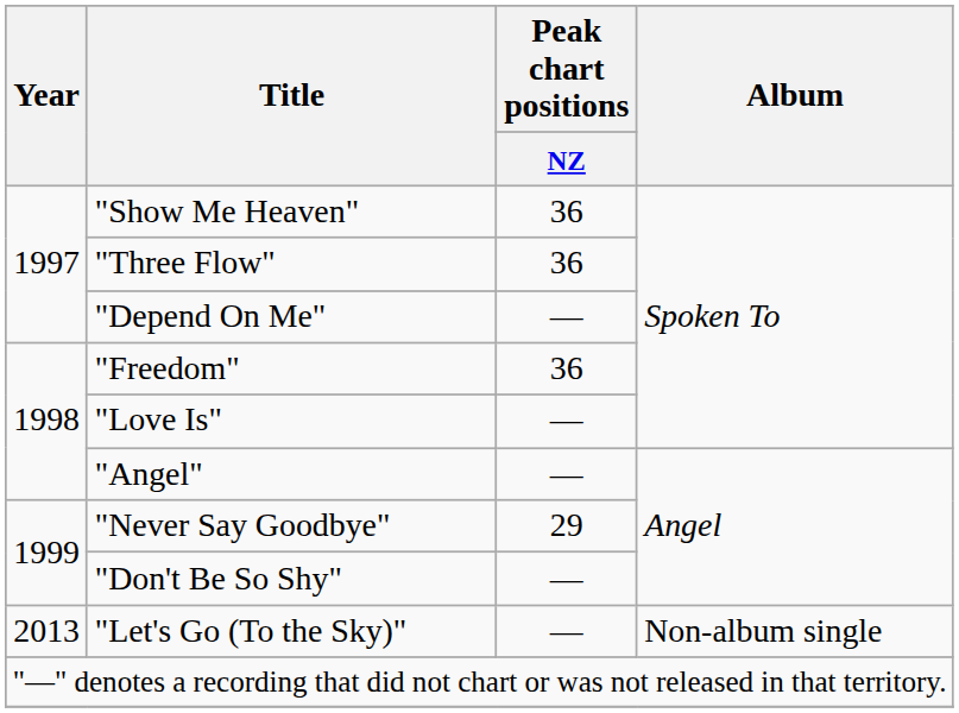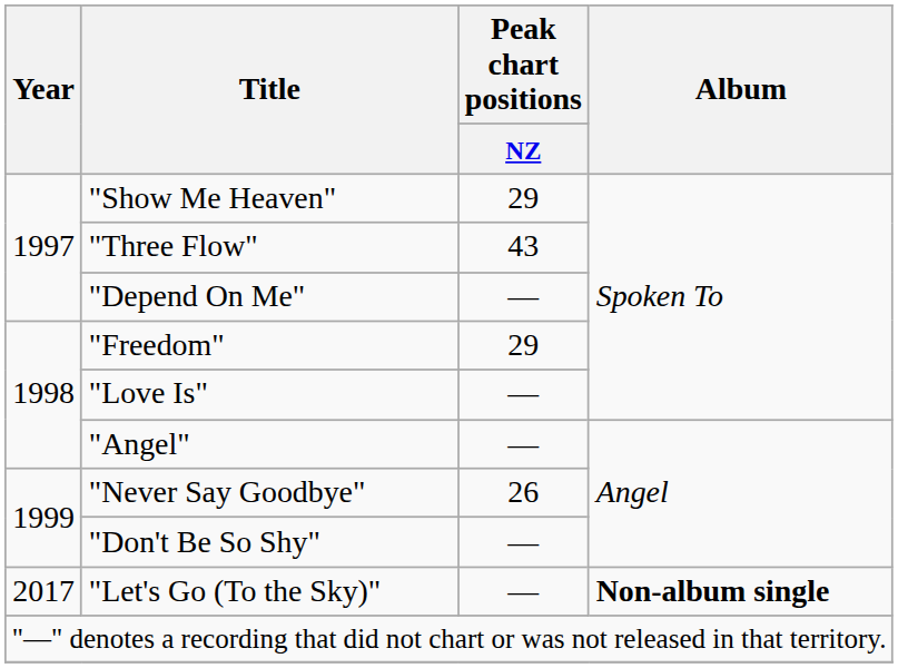 <table class="wikitable plainrowheaders">
 <tr>
 <th rowspan="2"  width="1em">Year</th>
 <th rowspan="2">Title</th>
 <th width="3em">Peak chart positions</th>
 <th rowspan="2">Album</th>
 </tr>
 <tr>
 <th><small><a href='#'>NZ</a></small></th>
 </tr>
 <tr>
 <td rowspan="3">1997</td>
 <td>"Show Me Heaven"</td>
-<td align="center">36</td>
+<td align="center">29</td>
 <td rowspan="5"><em>Spoken To</em></td>
 </tr>
 <tr>
 <td>"Three Flow"</td>
-<td align="center">36</td>
+<td align="center">43</td>
 </tr>
 <tr>
 <td>"Depend On Me"</td>
 <td align="center">—</td>
 </tr>
 <tr>
 <td rowspan="3">1998</td>
 <td>"Freedom"</td>
-<td align="center">36</td>
+<td align="center">29</td>
 </tr>
 <tr>
 <td>"Love Is"</td>
 <td align="center">—</td>
 </tr>
 <tr>
 <td>"Angel"</td>
 <td align="center">—</td>
 <td rowspan="3"><em>Angel</em></td>
 </tr>
 <tr>
 <td rowspan="2">1999</td>
 <td>"Never Say Goodbye"</td>
-<td align="center">29</td>
+<td align="center">26</td>
 </tr>
 <tr>
 <td>"Don't Be So Shy"</td>
 <td align="center">—</td>
 </tr>
 <tr>
-<td>2013</td>
+<td>2017</td>
 <td>"Let's Go (To the Sky)"</td>
 <td align="center">—</td>
-<td>Non-album single</td>
+<td><strong>Non-album single</strong></td>
 </tr>
 <tr>
 <td colspan="4" style="font-size:90%" align="center">"—" denotes a recording that did not chart or was not released in that territory.</td>
 </tr>
 <tr>
 </tr>
 </table>
